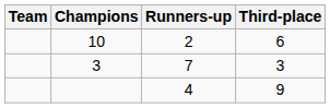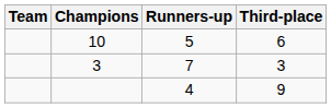 <table class="wikitable">
 <tr>
 <th>Team</th>
 <th>Champions</th>
 <th>Runners-up</th>
 <th>Third-place</th>
 </tr>
 <tr align=center>
 <td align=left></td>
 <td>10</td>
-<td>2</td>
+<td>5</td>
 <td>6</td>
 </tr>
 <tr align=center>
 <td align=left></td>
 <td>3</td>
 <td>7</td>
 <td>3</td>
 </tr>
 <tr align=center>
 <td align=left></td>
 <td></td>
 <td>4</td>
 <td>9</td>
 </tr>
 </table>
